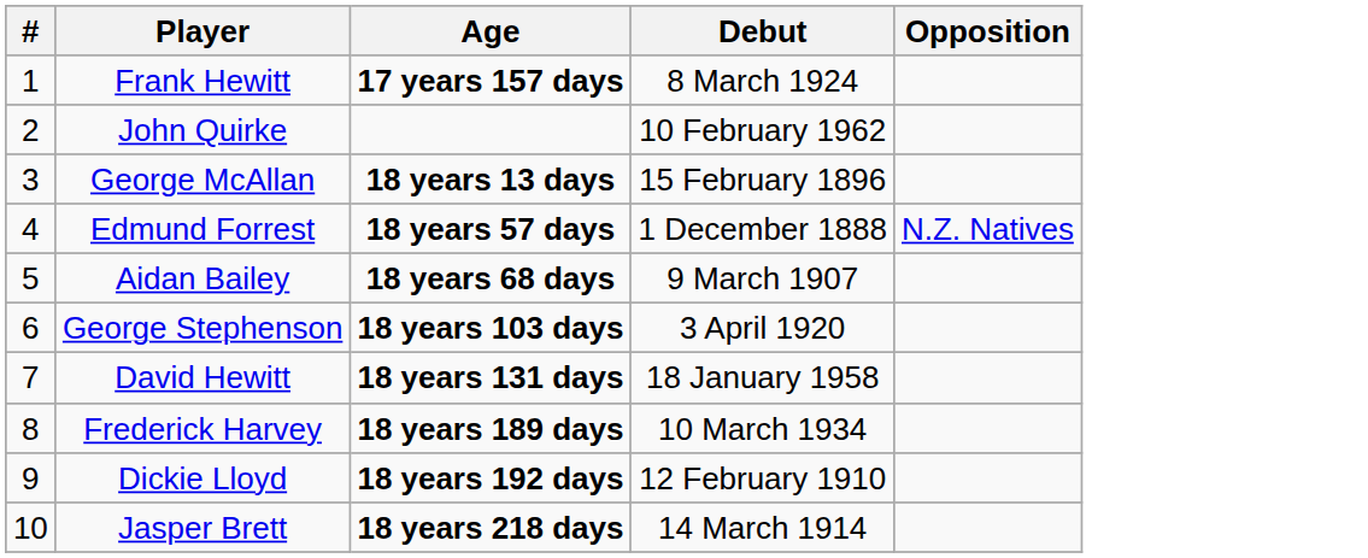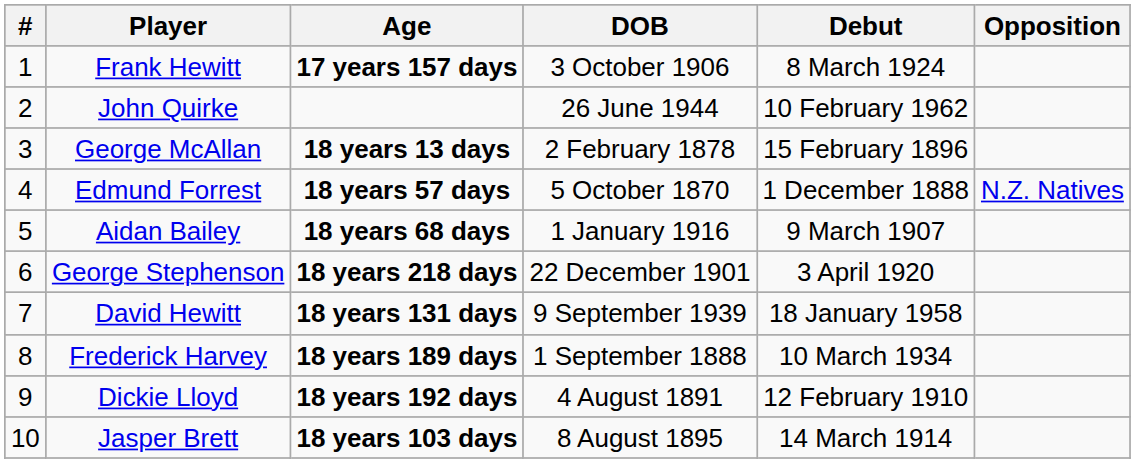 <table class="wikitable sortable" style="font-size:95%; text-align:center;">
 <tr>
 <th>#</th>
 <th>Player</th>
 <th>Age</th>
+<th>DOB</th>
 <th>Debut</th>
 <th>Opposition</th>
 </tr>
 <tr>
 <td>1</td>
 <td><a href='#'>Frank Hewitt</a></td>
 <td><strong>17 years 157 days</strong></td>
+<td>3 October 1906</td>
 <td>8 March 1924</td>
 <td></td>
 </tr>
 <tr>
 <td>2</td>
 <td><a href='#'>John Quirke</a></td>
 <td></td>
+<td>26 June 1944</td>
 <td>10 February 1962</td>
 <td></td>
 </tr>
 <tr>
 <td>3</td>
 <td><a href='#'>George McAllan</a></td>
 <td><strong>18 years 13 days</strong></td>
+<td>2 February 1878</td>
 <td>15 February 1896</td>
 <td></td>
 </tr>
 <tr>
 <td>4</td>
 <td><a href='#'>Edmund Forrest</a></td>
 <td><strong>18 years 57 days</strong></td>
+<td>5 October 1870</td>
 <td>1 December 1888</td>
 <td> <a href='#'>N.Z. Natives</a></td>
 </tr>
 <tr>
 <td>5</td>
 <td><a href='#'>Aidan Bailey</a></td>
 <td><strong>18 years 68 days</strong></td>
+<td>1 January 1916</td>
 <td>9 March 1907</td>
 <td></td>
 </tr>
 <tr>
 <td>6</td>
 <td><a href='#'>George Stephenson</a></td>
-<td><strong>18 years 103 days</strong></td>
+<td><strong>18 years 218 days</strong></td>
+<td>22 December 1901</td>
 <td>3 April 1920</td>
 <td></td>
 </tr>
 <tr>
 <td>7</td>
 <td><a href='#'>David Hewitt</a></td>
 <td><strong>18 years 131 days</strong></td>
+<td>9 September 1939</td>
 <td>18 January 1958</td>
 <td></td>
 </tr>
 <tr>
 <td>8</td>
 <td><a href='#'>Frederick Harvey</a></td>
 <td><strong>18 years 189 days</strong></td>
+<td>1 September 1888</td>
 <td>10 March 1934</td>
 <td></td>
 </tr>
 <tr>
 <td>9</td>
 <td><a href='#'>Dickie Lloyd</a></td>
 <td><strong>18 years 192 days</strong></td>
+<td>4 August 1891</td>
 <td>12 February 1910</td>
 <td></td>
 </tr>
 <tr>
 <td>10</td>
 <td><a href='#'>Jasper Brett</a></td>
-<td><strong>18 years 218 days</strong></td>
+<td><strong>18 years 103 days</strong></td>
+<td>8 August 1895</td>
 <td>14 March 1914</td>
 <td></td>
 </tr>
 </table>
